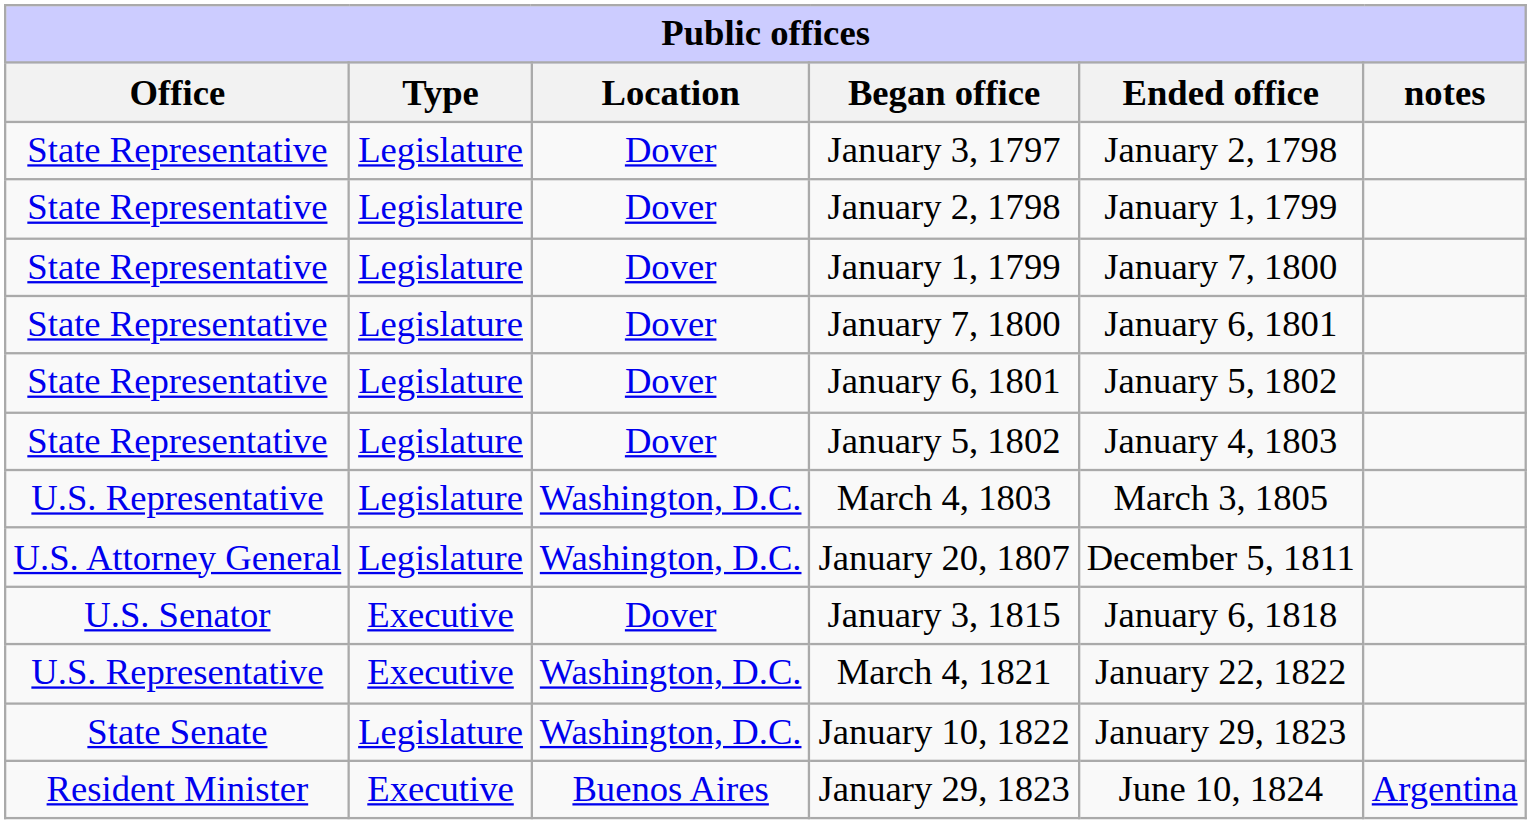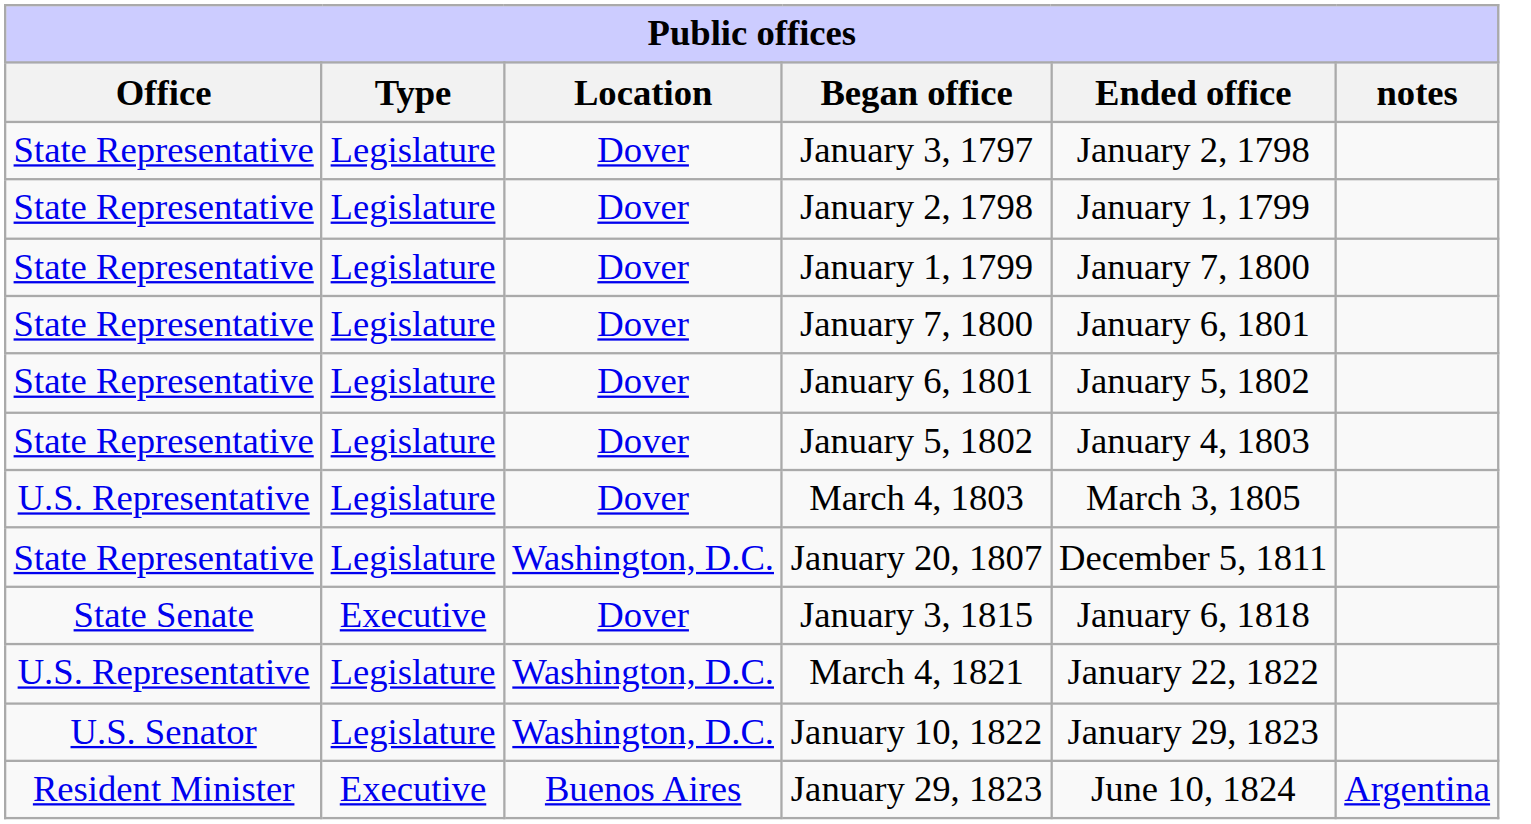 <table class=wikitable style="text-align: center;" align="center">
 <tr>
 <th colspan=8 style="background: #ccccff;">Public offices</th>
 </tr>
 <tr>
 <th>Office</th>
 <th>Type</th>
 <th>Location</th>
 <th>Began office</th>
 <th>Ended office</th>
 <th>notes</th>
 </tr>
 <tr>
 <td><a href='#'>State Representative</a></td>
 <td><a href='#'>Legislature</a></td>
 <td><a href='#'>Dover</a></td>
 <td>January 3, 1797</td>
 <td>January 2, 1798</td>
 <td></td>
 </tr>
 <tr>
 <td><a href='#'>State Representative</a></td>
 <td><a href='#'>Legislature</a></td>
 <td><a href='#'>Dover</a></td>
 <td>January 2, 1798</td>
 <td>January 1, 1799</td>
 <td></td>
 </tr>
 <tr>
 <td><a href='#'>State Representative</a></td>
 <td><a href='#'>Legislature</a></td>
 <td><a href='#'>Dover</a></td>
 <td>January 1, 1799</td>
 <td>January 7, 1800</td>
 <td></td>
 </tr>
 <tr>
 <td><a href='#'>State Representative</a></td>
 <td><a href='#'>Legislature</a></td>
 <td><a href='#'>Dover</a></td>
 <td>January 7, 1800</td>
 <td>January 6, 1801</td>
 <td></td>
 </tr>
 <tr>
 <td><a href='#'>State Representative</a></td>
 <td><a href='#'>Legislature</a></td>
 <td><a href='#'>Dover</a></td>
 <td>January 6, 1801</td>
 <td>January 5, 1802</td>
 <td></td>
 </tr>
 <tr>
 <td><a href='#'>State Representative</a></td>
 <td><a href='#'>Legislature</a></td>
 <td><a href='#'>Dover</a></td>
 <td>January 5, 1802</td>
 <td>January 4, 1803</td>
 <td></td>
 </tr>
 <tr>
 <td><a href='#'>U.S. Representative</a></td>
 <td><a href='#'>Legislature</a></td>
-<td><a href='#'>Washington, D.C.</a></td>
+<td><a href='#'>Dover</a></td>
 <td>March 4, 1803</td>
 <td>March 3, 1805</td>
 <td></td>
 </tr>
 <tr>
-<td><a href='#'>U.S. Attorney General</a></td>
+<td><a href='#'>State Representative</a></td>
 <td><a href='#'>Legislature</a></td>
 <td><a href='#'>Washington, D.C.</a></td>
 <td>January 20, 1807</td>
 <td>December 5, 1811</td>
 <td></td>
 </tr>
 <tr>
-<td><a href='#'>U.S. Senator</a></td>
+<td><a href='#'>State Senate</a></td>
 <td><a href='#'>Executive</a></td>
 <td><a href='#'>Dover</a></td>
 <td>January 3, 1815</td>
 <td>January 6, 1818</td>
 <td></td>
 </tr>
 <tr>
 <td><a href='#'>U.S. Representative</a></td>
-<td><a href='#'>Executive</a></td>
+<td><a href='#'>Legislature</a></td>
 <td><a href='#'>Washington, D.C.</a></td>
 <td>March 4, 1821</td>
 <td>January 22, 1822</td>
 <td></td>
 </tr>
 <tr>
-<td><a href='#'>State Senate</a></td>
+<td><a href='#'>U.S. Senator</a></td>
 <td><a href='#'>Legislature</a></td>
 <td><a href='#'>Washington, D.C.</a></td>
 <td>January 10, 1822</td>
 <td>January 29, 1823</td>
 <td></td>
 </tr>
 <tr>
 <td><a href='#'>Resident Minister</a></td>
 <td><a href='#'>Executive</a></td>
 <td><a href='#'>Buenos Aires</a></td>
 <td>January 29, 1823</td>
 <td>June 10, 1824</td>
 <td><a href='#'>Argentina</a></td>
 </tr>
 </table>
